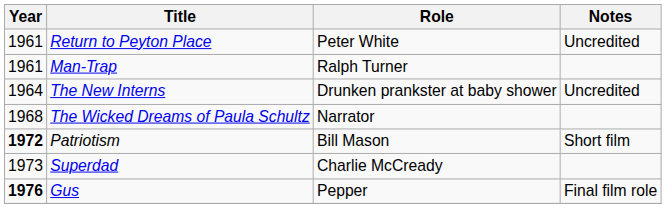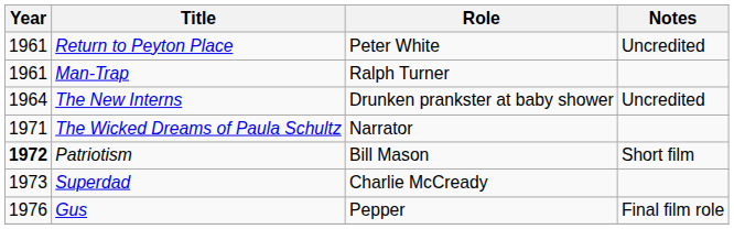 <table class="wikitable sortable">
 <tr>
 <th>Year</th>
 <th>Title</th>
 <th>Role</th>
 <th class="unsortable">Notes</th>
 </tr>
 <tr>
 <td>1961</td>
 <td><em><a href='#'>Return to Peyton Place</a></em></td>
 <td>Peter White</td>
 <td>Uncredited</td>
 </tr>
 <tr>
 <td>1961</td>
 <td><em><a href='#'>Man-Trap</a></em></td>
 <td>Ralph Turner</td>
 <td></td>
 </tr>
 <tr>
 <td>1964</td>
 <td><em><a href='#'>The New Interns</a></em></td>
 <td>Drunken prankster at baby shower</td>
 <td>Uncredited</td>
 </tr>
 <tr>
-<td>1968</td>
+<td>1971</td>
 <td><em><a href='#'>The Wicked Dreams of Paula Schultz</a></em></td>
 <td>Narrator</td>
 <td></td>
 </tr>
 <tr>
 <td><strong>1972</strong></td>
 <td><em>Patriotism</em></td>
 <td>Bill Mason</td>
 <td>Short film</td>
 </tr>
 <tr>
 <td>1973</td>
 <td><em><a href='#'>Superdad</a></em></td>
 <td>Charlie McCready</td>
 <td></td>
 </tr>
 <tr>
-<td><strong>1976</strong></td>
+<td>1976</td>
 <td><em><a href='#'>Gus</a></em></td>
 <td>Pepper</td>
 <td>Final film role</td>
 </tr>
 <tr>
 </tr>
 </table>
